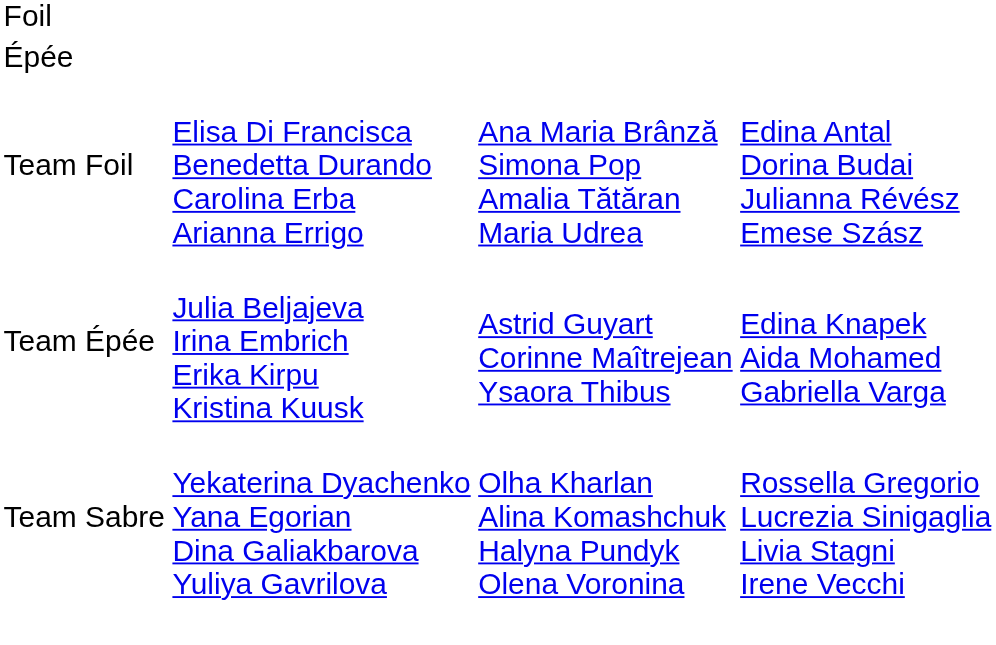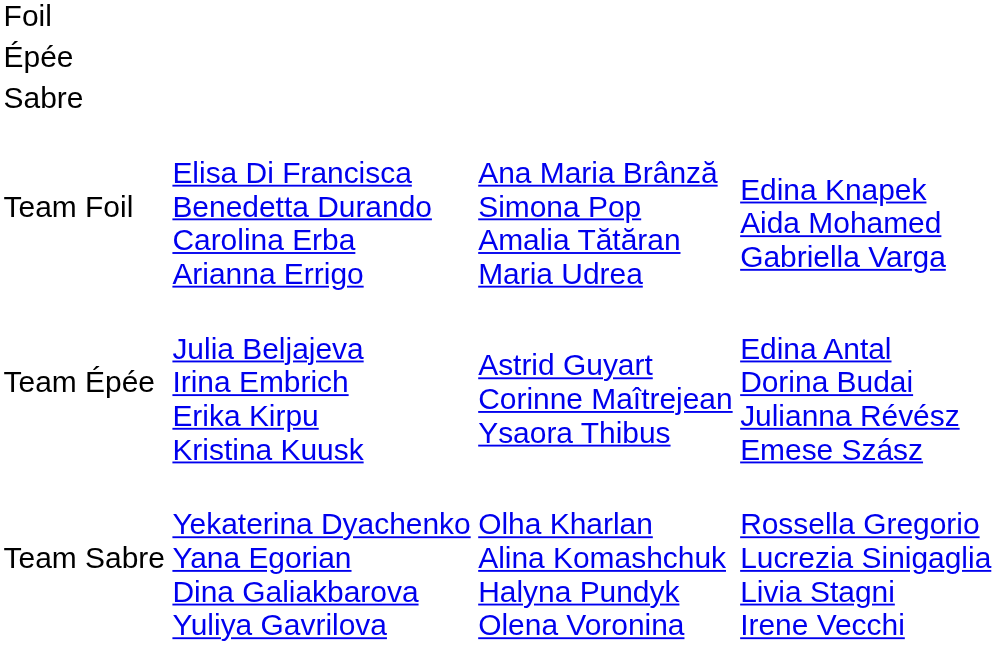 <table>
 <tr>
 <td>Foil</td>
 <td></td>
 <td></td>
 <td><br></td>
 </tr>
 <tr>
 <td>Épée</td>
 <td></td>
 <td></td>
 <td><br></td>
 </tr>
 <tr>
+<td>Sabre</td>
+<td></td>
+<td></td>
+<td><br></td>
+</tr>
+<tr>
 <td>Team Foil</td>
 <td><br><a href='#'>Elisa Di Francisca</a><br><a href='#'>Benedetta Durando</a><br><a href='#'>Carolina Erba</a><br><a href='#'>Arianna Errigo</a></td>
 <td><br><a href='#'>Ana Maria Brânză</a><br><a href='#'>Simona Pop</a><br><a href='#'>Amalia Tătăran</a><br><a href='#'>Maria Udrea</a></td>
-<td><br><a href='#'>Edina Antal</a><br><a href='#'>Dorina Budai</a><br><a href='#'>Julianna Révész</a><br><a href='#'>Emese Szász</a></td>
+<td><br><a href='#'>Edina Knapek</a><br><a href='#'>Aida Mohamed</a><br><a href='#'>Gabriella Varga</a></td>
 </tr>
 <tr>
 <td>Team Épée</td>
 <td><br><a href='#'>Julia Beljajeva</a><br><a href='#'>Irina Embrich</a><br><a href='#'>Erika Kirpu</a><br><a href='#'>Kristina Kuusk</a></td>
 <td><br><a href='#'>Astrid Guyart</a><br><a href='#'>Corinne Maîtrejean</a><br><a href='#'>Ysaora Thibus</a></td>
-<td><br><a href='#'>Edina Knapek</a><br><a href='#'>Aida Mohamed</a><br><a href='#'>Gabriella Varga</a></td>
+<td><br><a href='#'>Edina Antal</a><br><a href='#'>Dorina Budai</a><br><a href='#'>Julianna Révész</a><br><a href='#'>Emese Szász</a></td>
 </tr>
 <tr>
 <td>Team Sabre</td>
 <td><br><a href='#'>Yekaterina Dyachenko</a><br><a href='#'>Yana Egorian</a><br><a href='#'>Dina Galiakbarova</a><br><a href='#'>Yuliya Gavrilova</a></td>
 <td><br><a href='#'>Olha Kharlan</a><br><a href='#'>Alina Komashchuk</a><br><a href='#'>Halyna Pundyk</a><br><a href='#'>Olena Voronina</a></td>
 <td><br><a href='#'>Rossella Gregorio</a><br><a href='#'>Lucrezia Sinigaglia</a><br><a href='#'>Livia Stagni</a><br><a href='#'>Irene Vecchi</a></td>
 </tr>
 </table>
